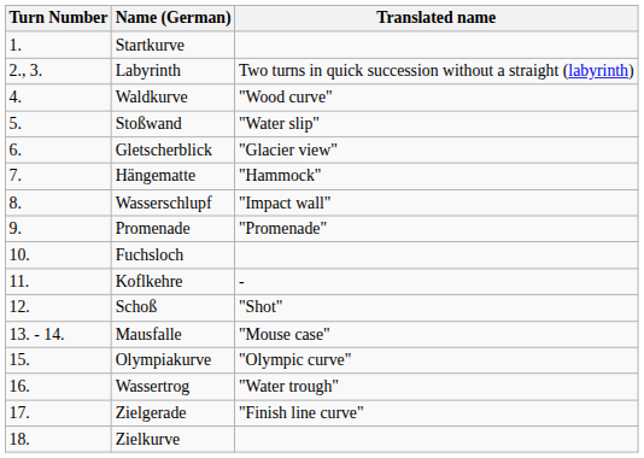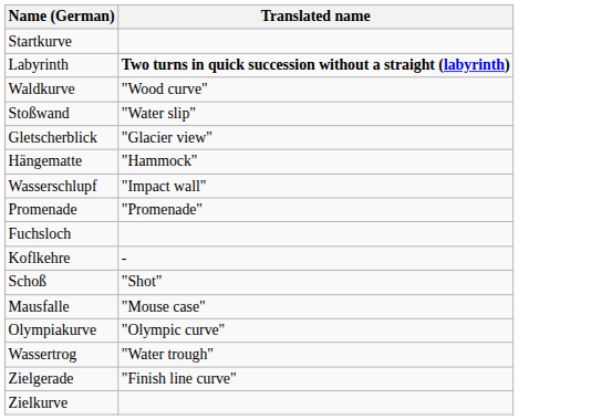 <table class="wikitable">
 <tr>
-<th>Turn Number</th>
 <th>Name (German)</th>
 <th>Translated name</th>
 </tr>
 <tr>
-<td>1.</td>
 <td>Startkurve</td>
 <td></td>
 </tr>
 <tr>
-<td>2., 3.</td>
 <td>Labyrinth</td>
-<td>Two turns in quick succession without a straight (<a href='#'>labyrinth</a>)</td>
+<td><strong>Two turns in quick succession without a straight (<a href='#'>labyrinth</a>)</strong></td>
 </tr>
 <tr>
-<td>4.</td>
 <td>Waldkurve</td>
 <td>"Wood curve"</td>
 </tr>
 <tr>
-<td>5.</td>
 <td>Stoßwand</td>
 <td>"Water slip"</td>
 </tr>
 <tr>
-<td>6.</td>
 <td>Gletscherblick</td>
 <td>"Glacier view"</td>
 </tr>
 <tr>
-<td>7.</td>
 <td>Hängematte</td>
 <td>"Hammock"</td>
 </tr>
 <tr>
-<td>8.</td>
 <td>Wasserschlupf</td>
 <td>"Impact wall"</td>
 </tr>
 <tr>
-<td>9.</td>
 <td>Promenade</td>
 <td>"Promenade"</td>
 </tr>
 <tr>
-<td>10.</td>
 <td>Fuchsloch</td>
 <td></td>
 </tr>
 <tr>
-<td>11.</td>
 <td>Koflkehre</td>
 <td>-</td>
 </tr>
 <tr>
-<td>12.</td>
 <td>Schoß</td>
 <td>"Shot"</td>
 </tr>
 <tr>
-<td>13. - 14.</td>
 <td>Mausfalle</td>
 <td>"Mouse case"</td>
 </tr>
 <tr>
-<td>15.</td>
 <td>Olympiakurve</td>
 <td>"Olympic curve"</td>
 </tr>
 <tr>
-<td>16.</td>
 <td>Wassertrog</td>
 <td>"Water trough"</td>
 </tr>
 <tr>
-<td>17.</td>
 <td>Zielgerade</td>
 <td>"Finish line curve"</td>
 </tr>
 <tr>
-<td>18.</td>
 <td>Zielkurve</td>
 <td></td>
 </tr>
 </table>
